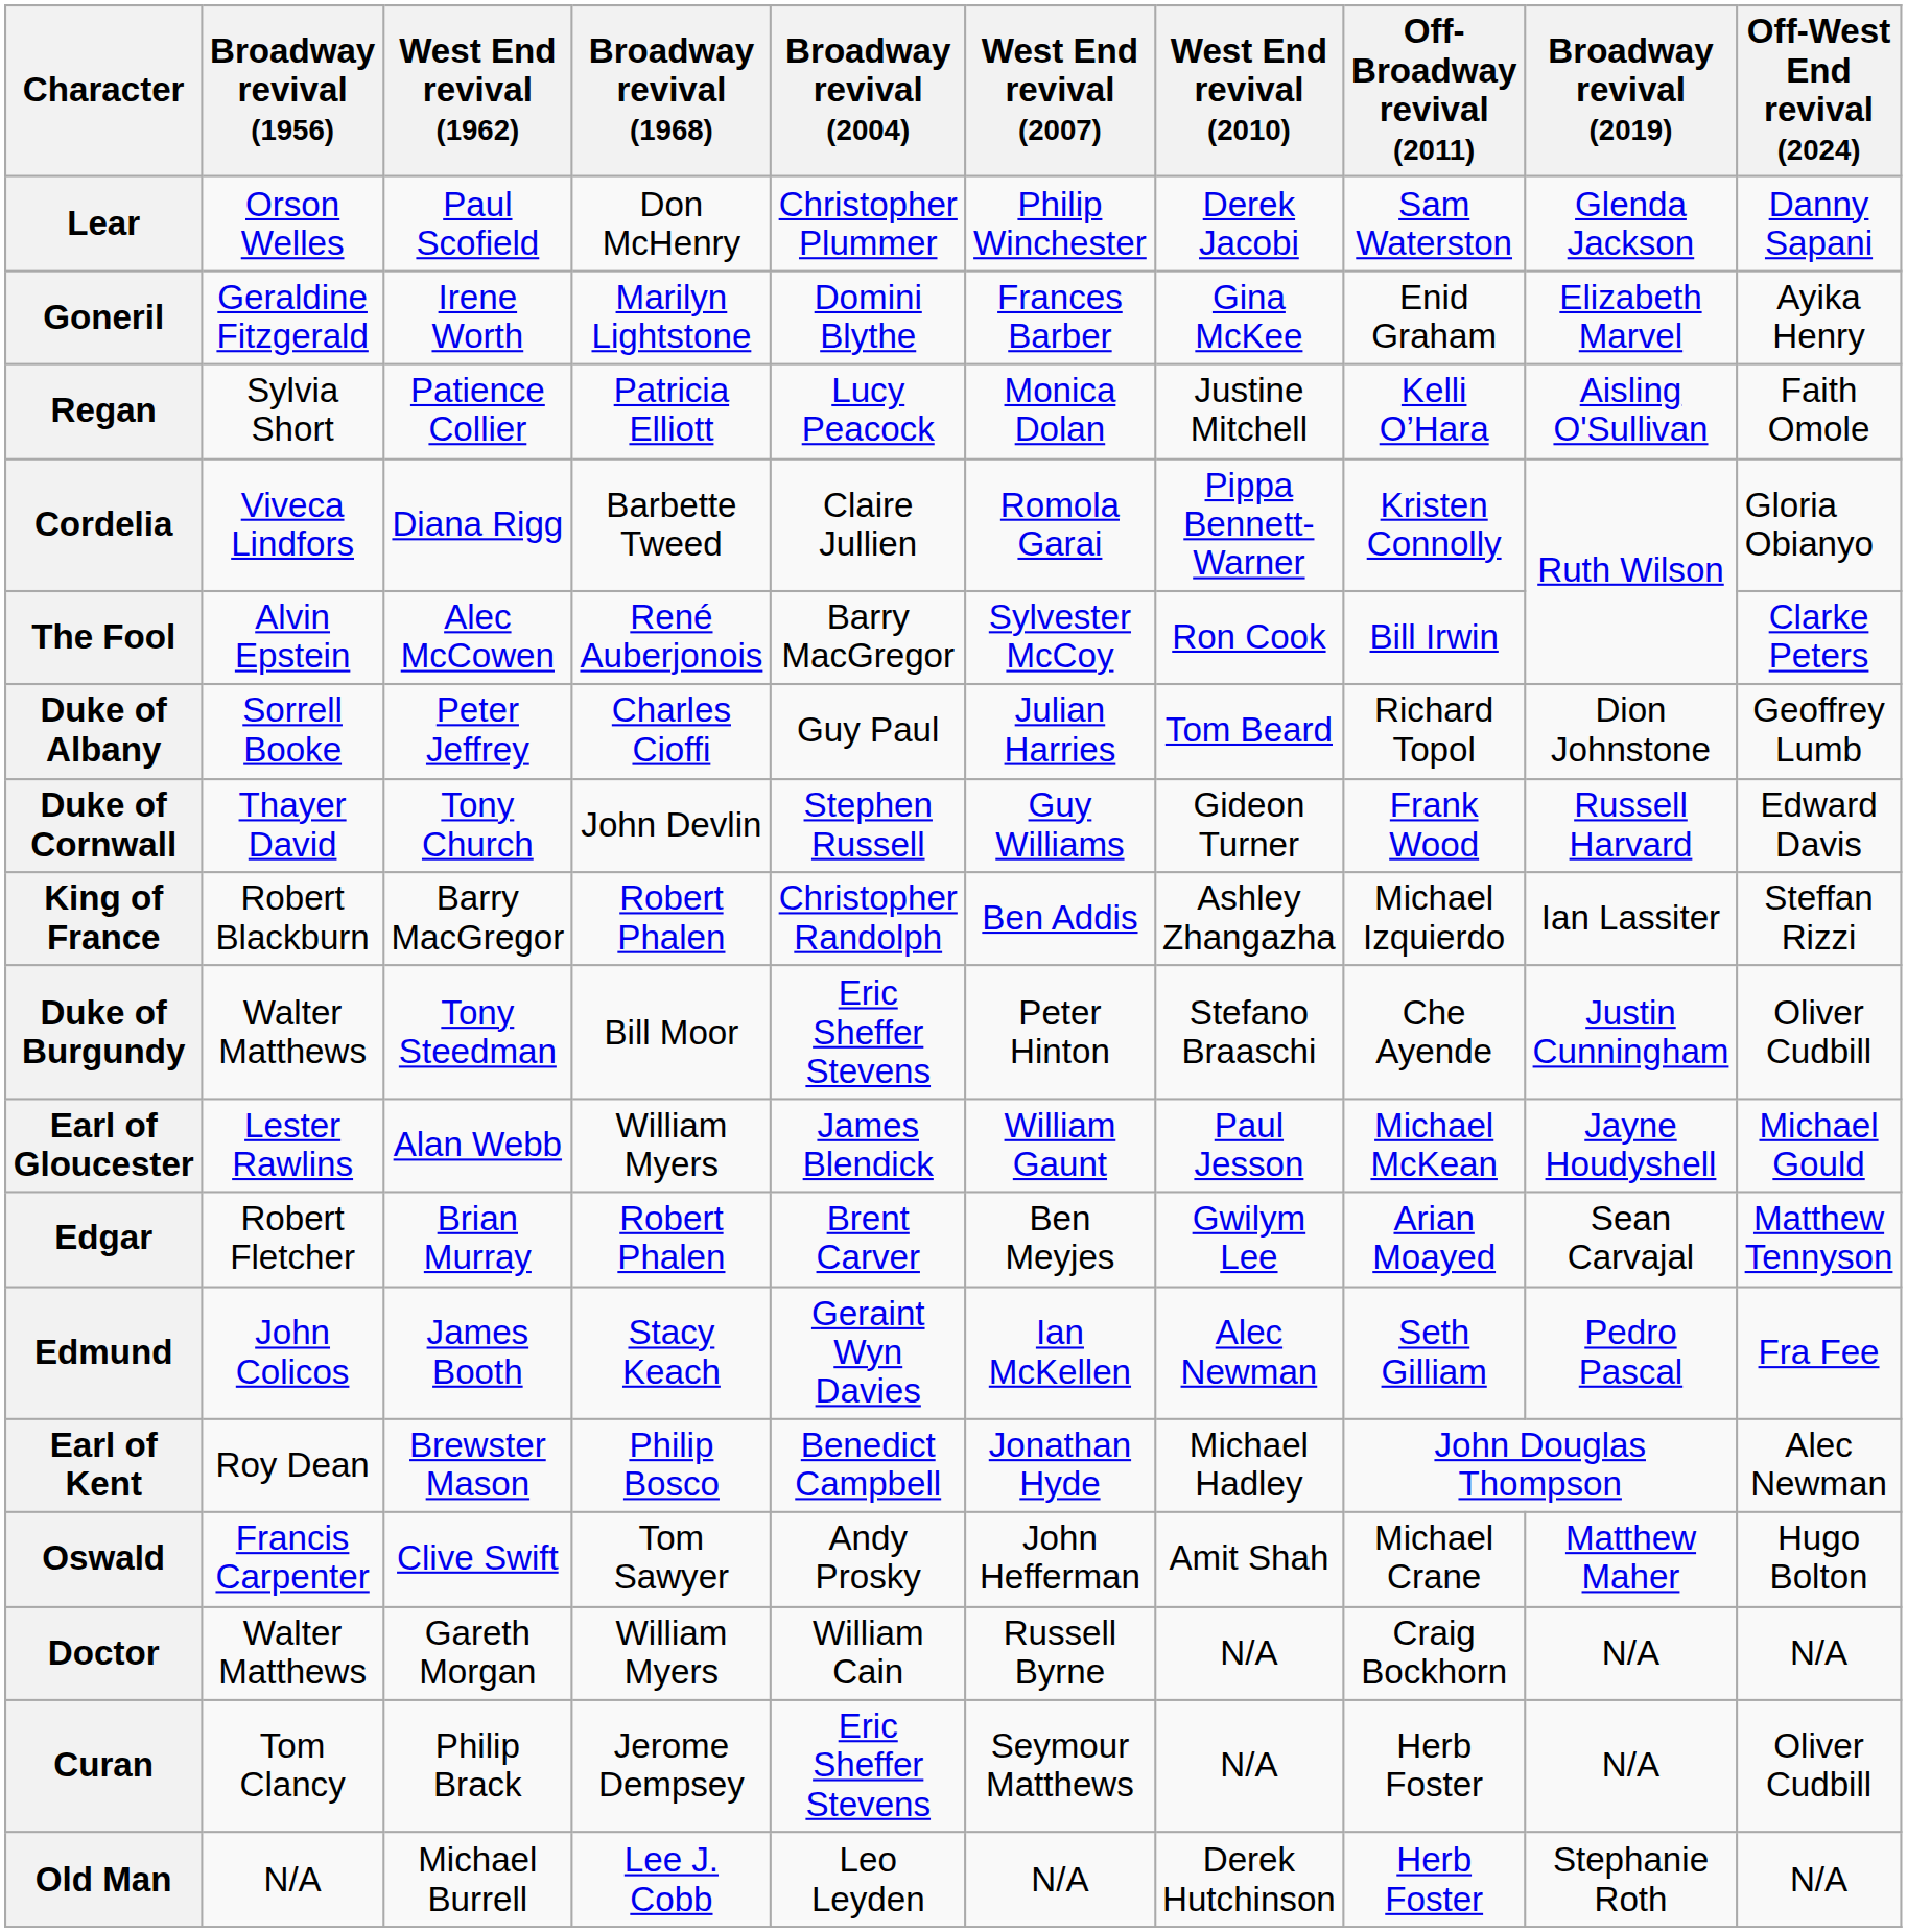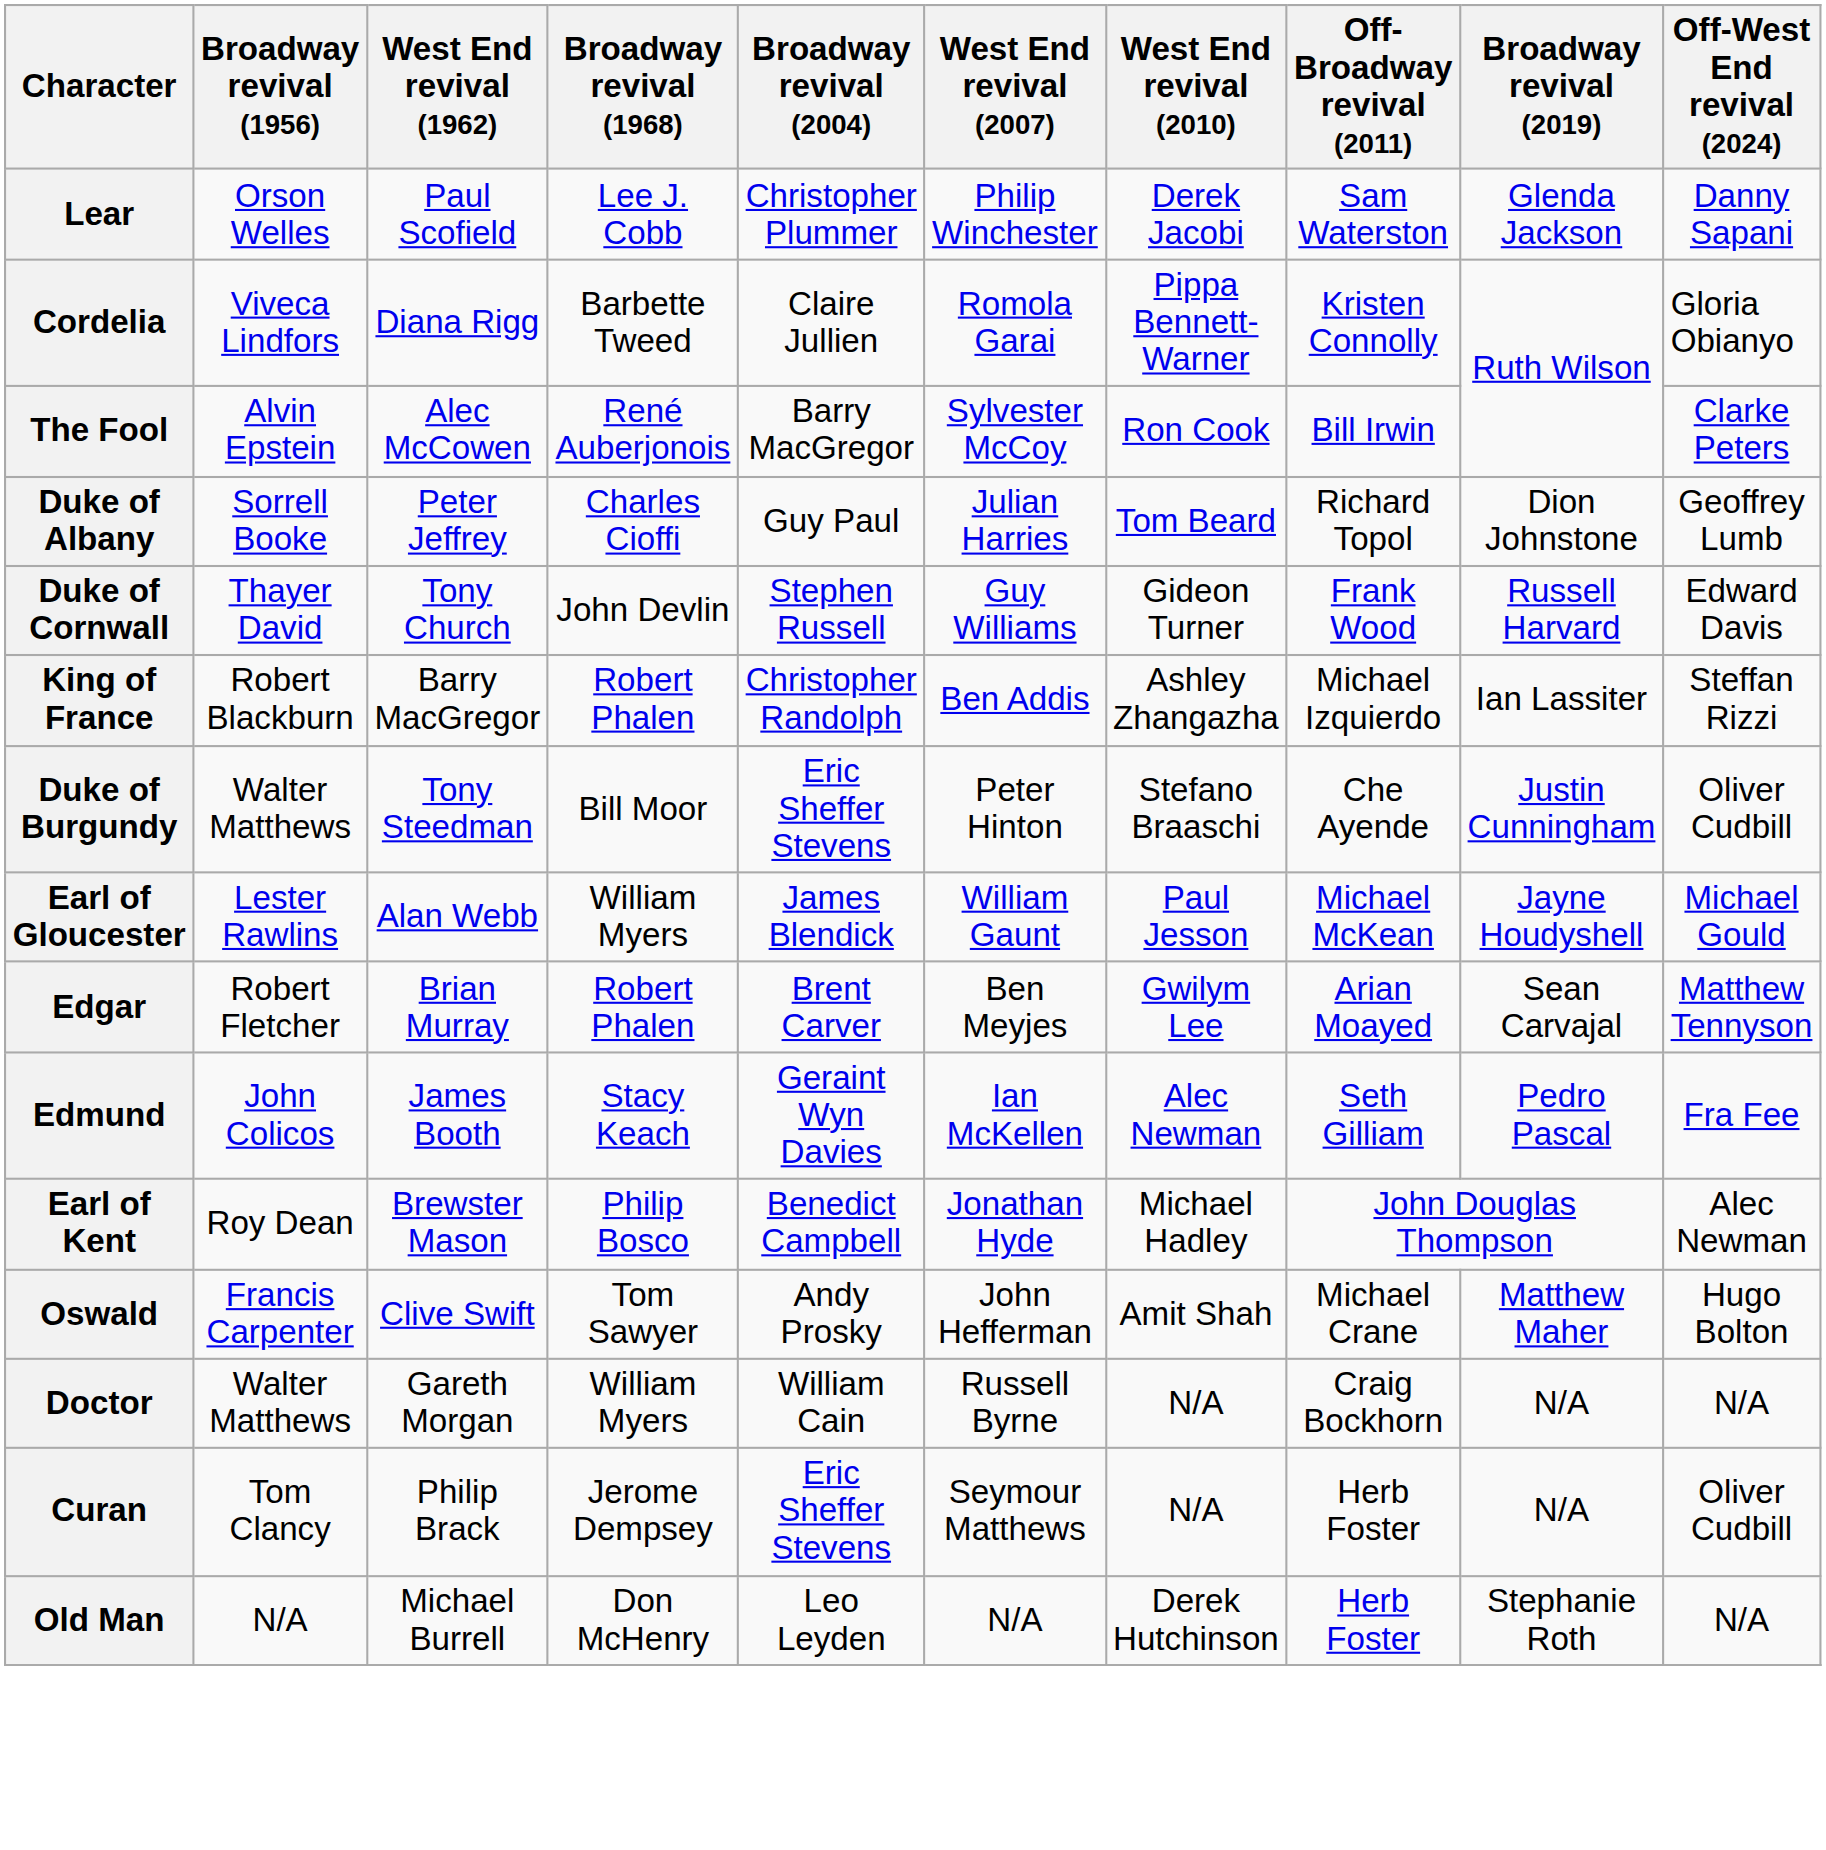 <table class="wikitable">
 <tr>
 <th rowspan="1">Character</th>
 <th>Broadway <br> revival <br> <small> (1956) </small></th>
 <th>West End <br> revival <br> <small> (1962) </small></th>
 <th>Broadway <br> revival <br> <small> (1968) </small></th>
 <th>Broadway <br> revival <br> <small> (2004) </small></th>
 <th>West End <br> revival <br> <small> (2007) </small></th>
 <th>West End <br> revival <br> <small> (2010) </small></th>
 <th>Off-Broadway <br> revival <br> <small> (2011) </small></th>
 <th>Broadway <br> revival <br> <small> (2019) </small></th>
 <th>Off-West End<br> revival <br> <small> (2024) </small><small> </small></th>
 </tr>
 <tr>
 <th>Lear</th>
 <td align="center" ,><a href='#'>Orson Welles</a></td>
 <td align="center" ,><a href='#'>Paul Scofield</a></td>
-<td align="center">Don McHenry</td>
+<td align="center" ,><a href='#'>Lee J. Cobb</a></td>
 <td align="center" ,><a href='#'>Christopher Plummer</a></td>
 <td align="center"><a href='#'>Philip Winchester</a></td>
 <td align="center" ,><a href='#'>Derek Jacobi</a></td>
 <td align="center" ,><a href='#'>Sam Waterston</a></td>
 <td align="center" ,><a href='#'>Glenda Jackson</a></td>
 <td align="center"><a href='#'>Danny Sapani</a></td>
-</tr>
-<tr>
-<th>Goneril</th>
-<td align="center"><a href='#'>Geraldine Fitzgerald</a></td>
-<td align="center"><a href='#'>Irene Worth</a></td>
-<td align="center"><a href='#'>Marilyn Lightstone</a></td>
-<td align="center"><a href='#'>Domini Blythe</a></td>
-<td align="center"><a href='#'>Frances Barber</a></td>
-<td align="center"><a href='#'>Gina McKee</a></td>
-<td align="center">Enid Graham</td>
-<td align="center"><a href='#'>Elizabeth Marvel</a></td>
-<td align="center">Ayika Henry</td>
-</tr>
-<tr>
-<th>Regan</th>
-<td align="center">Sylvia Short</td>
-<td align="center"><a href='#'>Patience Collier</a></td>
-<td align="center"><a href='#'>Patricia Elliott</a></td>
-<td align="center"><a href='#'>Lucy Peacock</a></td>
-<td align="center"><a href='#'>Monica Dolan</a></td>
-<td align="center">Justine Mitchell</td>
-<td align="center"><a href='#'>Kelli O’Hara</a></td>
-<td align="center"><a href='#'>Aisling O'Sullivan</a></td>
-<td align="center">Faith Omole</td>
 </tr>
 <tr>
 <th>Cordelia</th>
 <td align="center"><a href='#'>Viveca Lindfors</a></td>
 <td align="center"><a href='#'>Diana Rigg</a></td>
 <td align="center">Barbette Tweed</td>
 <td align="center">Claire Jullien</td>
 <td align="center"><a href='#'>Romola Garai</a></td>
 <td align="center"><a href='#'>Pippa Bennett-Warner</a></td>
 <td align="center"><a href='#'>Kristen Connolly</a></td>
 <td align="center", rowspan=2><a href='#'>Ruth Wilson</a></td>
 <td>Gloria Obianyo</td>
 </tr>
 <tr>
 <th>The Fool</th>
 <td align="center"><a href='#'>Alvin Epstein</a></td>
 <td align="center"><a href='#'>Alec McCowen</a></td>
 <td align="center"><a href='#'>René Auberjonois</a></td>
 <td align="center">Barry MacGregor</td>
 <td align="center"><a href='#'>Sylvester McCoy</a></td>
 <td align="center"><a href='#'>Ron Cook</a></td>
 <td align="center"><a href='#'>Bill Irwin</a></td>
 <td align="center"><a href='#'>Clarke Peters</a></td>
 </tr>
 <tr>
 <th>Duke of Albany</th>
 <td align="center"><a href='#'>Sorrell Booke</a></td>
 <td align="center"><a href='#'>Peter Jeffrey</a></td>
 <td align="center"><a href='#'>Charles Cioffi</a></td>
 <td align="center">Guy Paul</td>
 <td align="center"><a href='#'>Julian Harries</a></td>
 <td align="center"><a href='#'>Tom Beard</a></td>
 <td align="center">Richard Topol</td>
 <td align="center">Dion Johnstone</td>
 <td align="center">Geoffrey Lumb</td>
 </tr>
 <tr>
 <th>Duke of Cornwall</th>
 <td align="center"><a href='#'>Thayer David</a></td>
 <td align="center"><a href='#'>Tony Church</a></td>
 <td align="center">John Devlin</td>
 <td align="center"><a href='#'>Stephen Russell</a></td>
 <td align="center"><a href='#'>Guy Williams</a></td>
 <td align="center">Gideon Turner</td>
 <td align="center"><a href='#'>Frank Wood</a></td>
 <td align="center"><a href='#'>Russell Harvard</a></td>
 <td align="center">Edward Davis</td>
 </tr>
 <tr>
 <th>King of France</th>
 <td align="center">Robert Blackburn</td>
 <td align="center">Barry MacGregor</td>
 <td align="center"><a href='#'>Robert Phalen</a></td>
 <td align="center"><a href='#'>Christopher Randolph</a></td>
 <td align="center"><a href='#'>Ben Addis</a></td>
 <td align="center">Ashley Zhangazha</td>
 <td align="center">Michael Izquierdo</td>
 <td align="center">Ian Lassiter</td>
 <td align="center">Steffan Rizzi</td>
 </tr>
 <tr>
 <th>Duke of Burgundy</th>
 <td align="center">Walter Matthews</td>
 <td align="center"><a href='#'>Tony Steedman</a></td>
 <td align="center">Bill Moor</td>
 <td align="center"><a href='#'>Eric Sheffer Stevens</a></td>
 <td align="center">Peter Hinton</td>
 <td align="center">Stefano Braaschi</td>
 <td align="center">Che Ayende</td>
 <td align="center"><a href='#'>Justin Cunningham</a></td>
 <td align="center">Oliver Cudbill</td>
 </tr>
 <tr>
 <th>Earl of Gloucester</th>
 <td align="center"><a href='#'>Lester Rawlins</a></td>
 <td align="center"><a href='#'>Alan Webb</a></td>
 <td align="center">William Myers</td>
 <td align="center"><a href='#'>James Blendick</a></td>
 <td align="center"><a href='#'>William Gaunt</a></td>
 <td align="center"><a href='#'>Paul Jesson</a></td>
 <td align="center"><a href='#'>Michael McKean</a></td>
 <td align="center"><a href='#'>Jayne Houdyshell</a></td>
 <td align="center"><a href='#'>Michael Gould</a></td>
 </tr>
 <tr>
 <th>Edgar</th>
 <td align="center">Robert Fletcher</td>
 <td align="center"><a href='#'>Brian Murray</a></td>
 <td align="center"><a href='#'>Robert Phalen</a></td>
 <td align="center"><a href='#'>Brent Carver</a></td>
 <td align="center">Ben Meyjes</td>
 <td align="center"><a href='#'>Gwilym Lee</a></td>
 <td align="center"><a href='#'>Arian Moayed</a></td>
 <td align="center">Sean Carvajal</td>
 <td align="center"><a href='#'>Matthew Tennyson</a></td>
 </tr>
 <tr>
 <th>Edmund</th>
 <td align="center"><a href='#'>John Colicos</a></td>
 <td align="center"><a href='#'>James Booth</a></td>
 <td align="center"><a href='#'>Stacy Keach</a></td>
 <td align="center"><a href='#'>Geraint Wyn Davies</a></td>
 <td align="center" ,><a href='#'>Ian McKellen</a></td>
 <td align="center"><a href='#'>Alec Newman</a></td>
 <td align="center"><a href='#'>Seth Gilliam</a></td>
 <td align="center"><a href='#'>Pedro Pascal</a></td>
 <td align="center"><a href='#'>Fra Fee</a></td>
 </tr>
 <tr>
 <th>Earl of Kent</th>
 <td align="center">Roy Dean</td>
 <td align="center"><a href='#'>Brewster Mason</a></td>
 <td align="center"><a href='#'>Philip Bosco</a></td>
 <td align="center"><a href='#'>Benedict Campbell</a></td>
 <td align="center"><a href='#'>Jonathan Hyde</a></td>
 <td align="center">Michael Hadley</td>
 <td align="center" , colspan=2><a href='#'>John Douglas Thompson</a></td>
 <td align="center">Alec Newman</td>
 </tr>
 <tr>
 <th>Oswald</th>
 <td align="center"><a href='#'>Francis Carpenter</a></td>
 <td align="center"><a href='#'>Clive Swift</a></td>
 <td align="center">Tom Sawyer</td>
 <td align="center">Andy Prosky</td>
 <td align="center">John Hefferman</td>
 <td align="center">Amit Shah</td>
 <td align="center">Michael Crane</td>
 <td align="center"><a href='#'>Matthew Maher</a></td>
 <td align="center">Hugo Bolton</td>
 </tr>
 <tr>
 <th>Doctor</th>
 <td align="center">Walter Matthews</td>
 <td align="center">Gareth Morgan</td>
 <td align="center">William Myers</td>
 <td align="center">William Cain</td>
 <td align="center">Russell Byrne</td>
 <td align="center">N/A</td>
 <td align="center">Craig Bockhorn</td>
 <td align="center">N/A</td>
 <td align="center">N/A</td>
 </tr>
 <tr>
 <th>Curan</th>
 <td align="center">Tom Clancy</td>
 <td align="center">Philip Brack</td>
 <td align="center">Jerome Dempsey</td>
 <td align="center"><a href='#'>Eric Sheffer Stevens</a></td>
 <td align="center">Seymour Matthews</td>
 <td align="center">N/A</td>
 <td align="center">Herb Foster</td>
 <td align="center">N/A</td>
 <td align="center">Oliver Cudbill</td>
 </tr>
 <tr>
 <th>Old Man</th>
 <td align="center">N/A</td>
 <td align="center">Michael Burrell</td>
-<td align="center" ,><a href='#'>Lee J. Cobb</a></td>
+<td align="center">Don McHenry</td>
 <td align="center">Leo Leyden</td>
 <td align="center">N/A</td>
 <td align="center">Derek Hutchinson</td>
 <td align="center"><a href='#'>Herb Foster</a></td>
 <td align="center">Stephanie Roth</td>
 <td align="center">N/A</td>
 </tr>
 <tr>
 </tr>
 </table>
